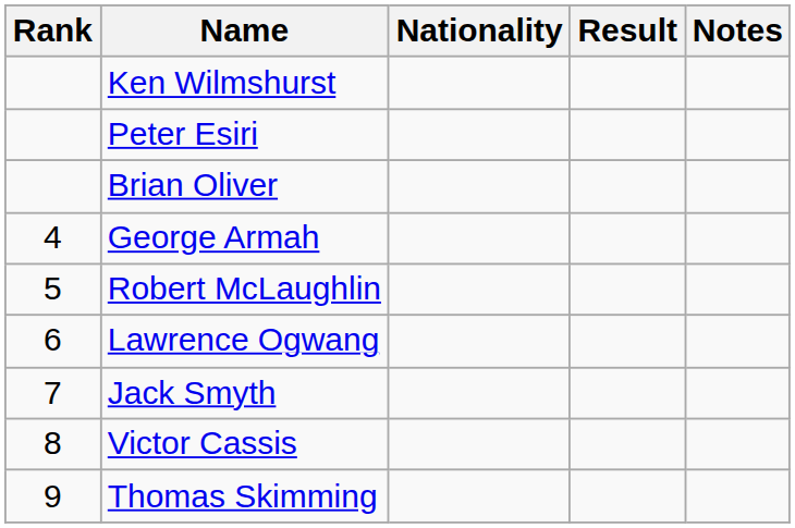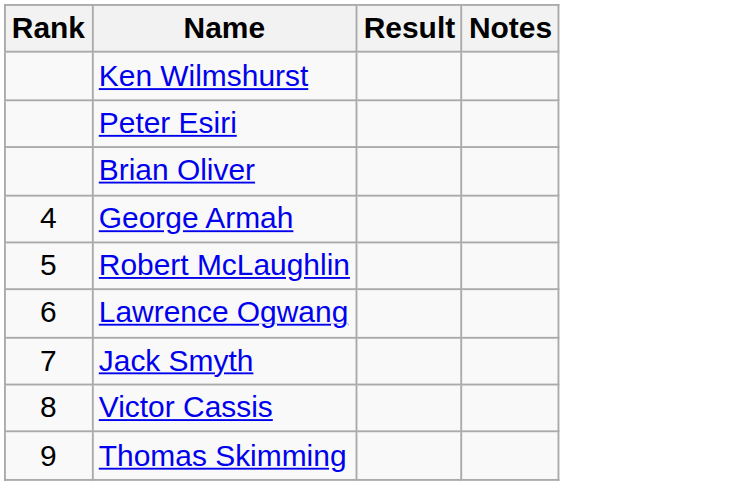 <table class="wikitable sortable" style=" text-align:center">
 <tr>
 <th>Rank</th>
 <th>Name</th>
-<th>Nationality</th>
 <th>Result</th>
 <th>Notes</th>
 </tr>
 <tr>
 <td></td>
 <td align=left><a href='#'>Ken Wilmshurst</a></td>
-<td align=left></td>
 <td></td>
 <td></td>
 </tr>
 <tr>
 <td></td>
 <td align=left><a href='#'>Peter Esiri</a></td>
-<td align=left></td>
 <td></td>
 <td></td>
 </tr>
 <tr>
 <td></td>
 <td align=left><a href='#'>Brian Oliver</a></td>
-<td align=left></td>
 <td></td>
 <td></td>
 </tr>
 <tr>
 <td>4</td>
 <td align=left><a href='#'>George Armah</a></td>
-<td align=left></td>
 <td></td>
 <td></td>
 </tr>
 <tr>
 <td>5</td>
 <td align=left><a href='#'>Robert McLaughlin</a></td>
-<td align=left></td>
 <td></td>
 <td></td>
 </tr>
 <tr>
 <td>6</td>
 <td align=left><a href='#'>Lawrence Ogwang</a></td>
-<td align=left></td>
 <td></td>
 <td></td>
 </tr>
 <tr>
 <td>7</td>
 <td align=left><a href='#'>Jack Smyth</a></td>
-<td align=left></td>
 <td></td>
 <td></td>
 </tr>
 <tr>
 <td>8</td>
 <td align=left><a href='#'>Victor Cassis</a></td>
-<td align=left></td>
 <td></td>
 <td></td>
 </tr>
 <tr>
 <td>9</td>
 <td align=left><a href='#'>Thomas Skimming</a></td>
-<td align=left></td>
 <td></td>
 <td></td>
 </tr>
 </table>
